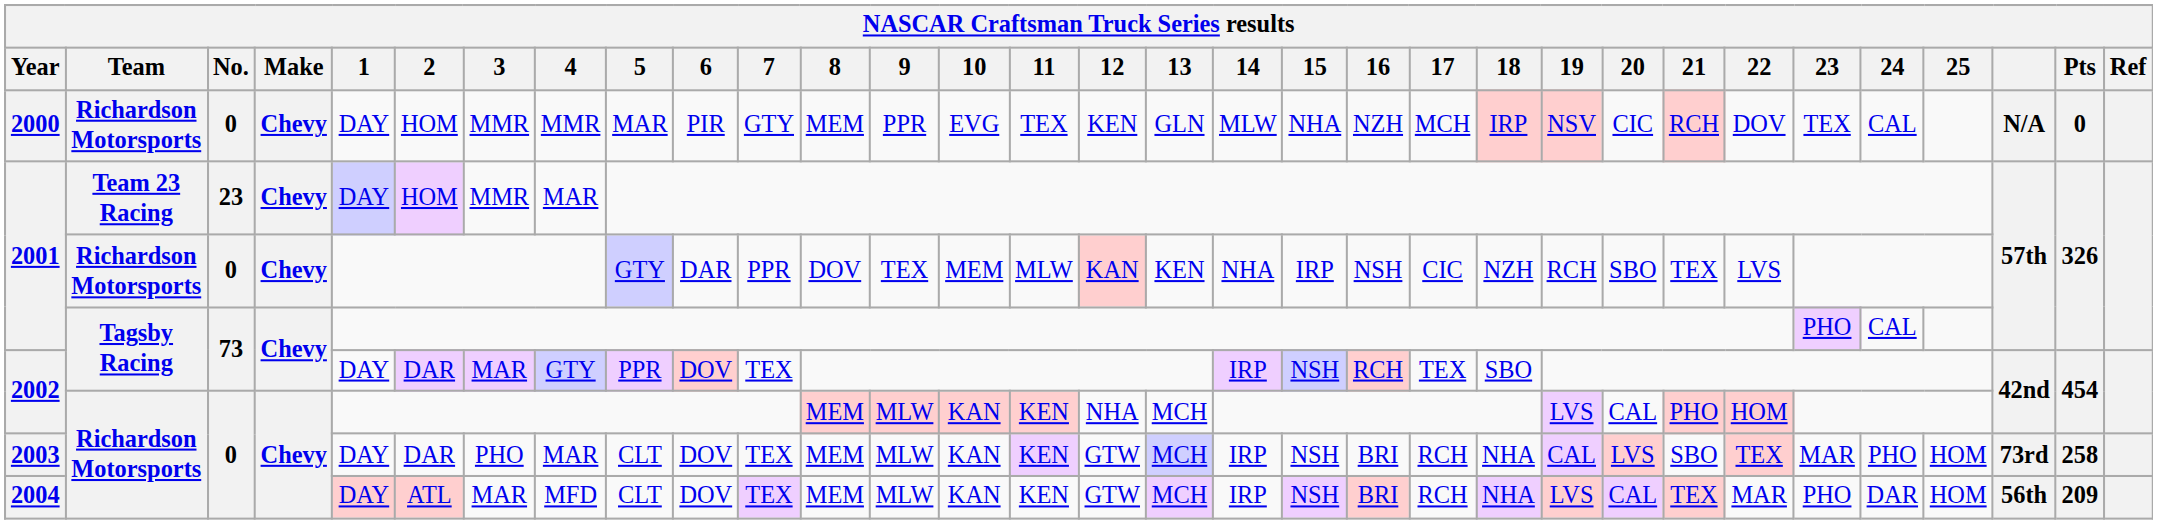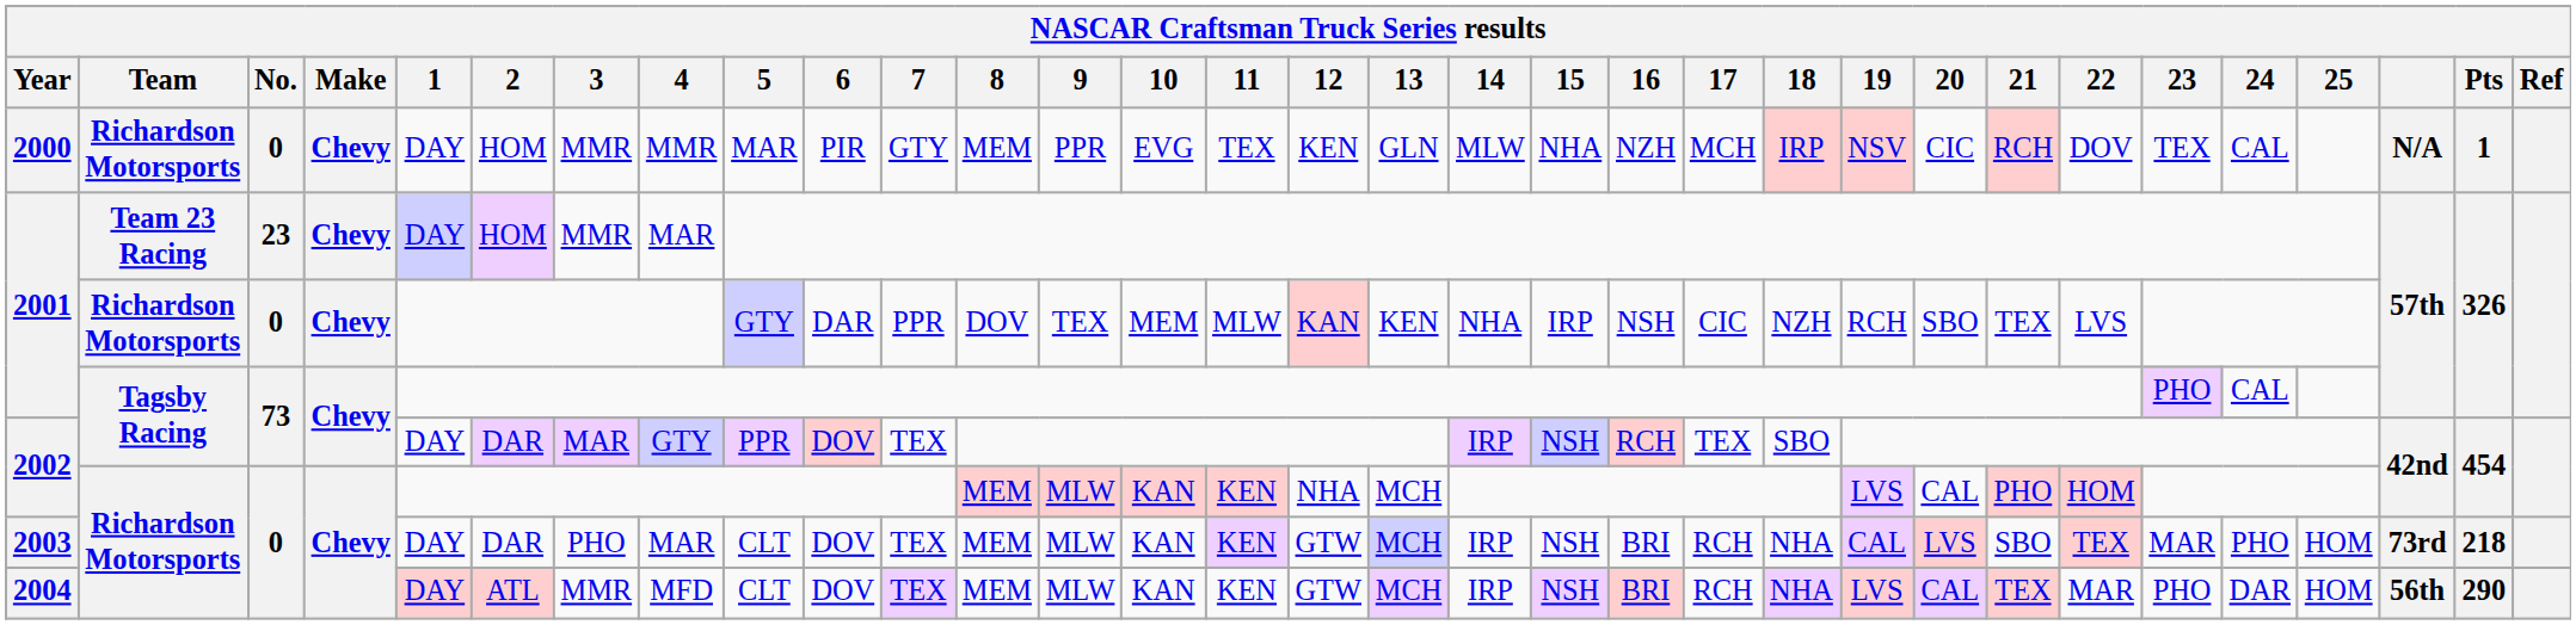 <table class="wikitable" style="text-align:center; font-size:75%">
 <tr>
 <th colspan=32><a href='#'>NASCAR Craftsman Truck Series</a> results</th>
 </tr>
 <tr>
 <th>Year</th>
 <th>Team</th>
 <th>No.</th>
 <th>Make</th>
 <th>1</th>
 <th>2</th>
 <th>3</th>
 <th>4</th>
 <th>5</th>
 <th>6</th>
 <th>7</th>
 <th>8</th>
 <th>9</th>
 <th>10</th>
 <th>11</th>
 <th>12</th>
 <th>13</th>
 <th>14</th>
 <th>15</th>
 <th>16</th>
 <th>17</th>
 <th>18</th>
 <th>19</th>
 <th>20</th>
 <th>21</th>
 <th>22</th>
 <th>23</th>
 <th>24</th>
 <th>25</th>
 <th></th>
 <th>Pts</th>
 <th>Ref</th>
 </tr>
 <tr>
 <th><a href='#'>2000</a></th>
 <th><a href='#'>Richardson Motorsports</a></th>
 <th>0</th>
 <th><a href='#'>Chevy</a></th>
 <td><a href='#'>DAY</a></td>
 <td><a href='#'>HOM</a></td>
 <td><a href='#'>MMR</a></td>
 <td><a href='#'>MMR</a></td>
 <td><a href='#'>MAR</a></td>
 <td><a href='#'>PIR</a></td>
 <td><a href='#'>GTY</a></td>
 <td><a href='#'>MEM</a></td>
 <td><a href='#'>PPR</a></td>
 <td><a href='#'>EVG</a></td>
 <td><a href='#'>TEX</a></td>
 <td><a href='#'>KEN</a></td>
 <td><a href='#'>GLN</a></td>
 <td><a href='#'>MLW</a></td>
 <td><a href='#'>NHA</a></td>
 <td><a href='#'>NZH</a></td>
 <td><a href='#'>MCH</a></td>
 <td style="background:#FFCFCF;"><a href='#'>IRP</a><br></td>
 <td style="background:#FFCFCF;"><a href='#'>NSV</a><br></td>
 <td><a href='#'>CIC</a></td>
 <td style="background:#FFCFCF;"><a href='#'>RCH</a><br></td>
 <td><a href='#'>DOV</a></td>
 <td><a href='#'>TEX</a></td>
 <td><a href='#'>CAL</a></td>
 <td></td>
 <th>N/A</th>
-<th>0</th>
+<th>1</th>
 <th></th>
 </tr>
 <tr>
 <th rowspan=3><a href='#'>2001</a></th>
 <th><a href='#'>Team 23 Racing</a></th>
 <th>23</th>
 <th><a href='#'>Chevy</a></th>
 <td style="background:#CFCFFF;"><a href='#'>DAY</a><br></td>
 <td style="background:#EFCFFF;"><a href='#'>HOM</a><br></td>
 <td><a href='#'>MMR</a></td>
 <td><a href='#'>MAR</a></td>
 <td colspan=21></td>
 <th rowspan=3>57th</th>
 <th rowspan=3>326</th>
 <th rowspan=3></th>
 </tr>
 <tr>
 <th><a href='#'>Richardson Motorsports</a></th>
 <th>0</th>
 <th><a href='#'>Chevy</a></th>
 <td colspan=4></td>
 <td style="background:#CFCFFF;"><a href='#'>GTY</a><br></td>
 <td><a href='#'>DAR</a></td>
 <td><a href='#'>PPR</a></td>
 <td><a href='#'>DOV</a></td>
 <td><a href='#'>TEX</a></td>
 <td><a href='#'>MEM</a></td>
 <td><a href='#'>MLW</a></td>
 <td style="background:#FFCFCF;"><a href='#'>KAN</a><br></td>
 <td><a href='#'>KEN</a></td>
 <td><a href='#'>NHA</a></td>
 <td><a href='#'>IRP</a></td>
 <td><a href='#'>NSH</a></td>
 <td><a href='#'>CIC</a></td>
 <td><a href='#'>NZH</a></td>
 <td><a href='#'>RCH</a></td>
 <td><a href='#'>SBO</a></td>
 <td><a href='#'>TEX</a></td>
 <td><a href='#'>LVS</a></td>
 <td colspan=3></td>
 </tr>
 <tr>
 <th rowspan=2><a href='#'>Tagsby Racing</a></th>
 <th rowspan=2>73</th>
 <th rowspan=2><a href='#'>Chevy</a></th>
 <td colspan=22></td>
 <td style="background:#EFCFFF;"><a href='#'>PHO</a><br></td>
 <td><a href='#'>CAL</a></td>
 <td></td>
 </tr>
 <tr>
 <th rowspan=2><a href='#'>2002</a></th>
 <td><a href='#'>DAY</a></td>
 <td style="background:#EFCFFF;"><a href='#'>DAR</a><br></td>
 <td style="background:#EFCFFF;"><a href='#'>MAR</a><br></td>
 <td style="background:#CFCFFF;"><a href='#'>GTY</a><br></td>
 <td style="background:#EFCFFF;"><a href='#'>PPR</a><br></td>
 <td style="background:#FFCFCF;"><a href='#'>DOV</a><br></td>
 <td><a href='#'>TEX</a></td>
 <td colspan=6></td>
 <td style="background:#EFCFFF;"><a href='#'>IRP</a><br></td>
 <td style="background:#CFCFFF;"><a href='#'>NSH</a><br></td>
 <td style="background:#FFCFCF;"><a href='#'>RCH</a><br></td>
 <td><a href='#'>TEX</a></td>
 <td><a href='#'>SBO</a></td>
 <td colspan=7></td>
 <th rowspan=2>42nd</th>
 <th rowspan=2>454</th>
 <th rowspan=2></th>
 </tr>
 <tr>
 <th rowspan=3><a href='#'>Richardson Motorsports</a></th>
 <th rowspan=3>0</th>
 <th rowspan=3><a href='#'>Chevy</a></th>
 <td colspan=7></td>
 <td style="background:#FFCFCF;"><a href='#'>MEM</a><br></td>
 <td style="background:#FFCFCF;"><a href='#'>MLW</a><br></td>
 <td style="background:#FFCFCF;"><a href='#'>KAN</a><br></td>
 <td style="background:#FFCFCF;"><a href='#'>KEN</a><br></td>
 <td><a href='#'>NHA</a></td>
 <td><a href='#'>MCH</a></td>
 <td colspan=5></td>
 <td style="background:#EFCFFF;"><a href='#'>LVS</a><br></td>
 <td><a href='#'>CAL</a></td>
 <td style="background:#FFCFCF;"><a href='#'>PHO</a><br></td>
 <td style="background:#FFCFCF;"><a href='#'>HOM</a><br></td>
 <td colspan=3></td>
 </tr>
 <tr>
 <th><a href='#'>2003</a></th>
 <td><a href='#'>DAY</a></td>
 <td><a href='#'>DAR</a></td>
 <td><a href='#'>PHO</a></td>
 <td><a href='#'>MAR</a></td>
 <td><a href='#'>CLT</a></td>
 <td><a href='#'>DOV</a></td>
 <td><a href='#'>TEX</a></td>
 <td><a href='#'>MEM</a></td>
 <td><a href='#'>MLW</a></td>
 <td><a href='#'>KAN</a></td>
 <td style="background:#EFCFFF;"><a href='#'>KEN</a><br></td>
 <td><a href='#'>GTW</a></td>
 <td style="background:#CFCFFF;"><a href='#'>MCH</a><br></td>
 <td><a href='#'>IRP</a></td>
 <td><a href='#'>NSH</a></td>
 <td><a href='#'>BRI</a></td>
 <td><a href='#'>RCH</a></td>
 <td><a href='#'>NHA</a></td>
 <td style="background:#EFCFFF;"><a href='#'>CAL</a><br></td>
 <td style="background:#FFCFCF;"><a href='#'>LVS</a><br></td>
 <td><a href='#'>SBO</a></td>
 <td style="background:#FFCFCF;"><a href='#'>TEX</a><br></td>
 <td><a href='#'>MAR</a></td>
 <td><a href='#'>PHO</a></td>
 <td><a href='#'>HOM</a></td>
 <th>73rd</th>
-<th>258</th>
+<th>218</th>
 <th></th>
 </tr>
 <tr>
 <th><a href='#'>2004</a></th>
 <td style="background:#FFCFCF;"><a href='#'>DAY</a><br></td>
 <td style="background:#FFCFCF;"><a href='#'>ATL</a><br></td>
-<td><a href='#'>MAR</a></td>
+<td><a href='#'>MMR</a></td>
 <td><a href='#'>MFD</a></td>
 <td><a href='#'>CLT</a></td>
 <td><a href='#'>DOV</a></td>
 <td style="background:#EFCFFF;"><a href='#'>TEX</a><br></td>
 <td><a href='#'>MEM</a></td>
 <td><a href='#'>MLW</a></td>
 <td><a href='#'>KAN</a></td>
 <td><a href='#'>KEN</a></td>
 <td><a href='#'>GTW</a></td>
 <td style="background:#EFCFFF;"><a href='#'>MCH</a><br></td>
 <td><a href='#'>IRP</a></td>
 <td style="background:#EFCFFF;"><a href='#'>NSH</a><br></td>
 <td style="background:#FFCFCF;"><a href='#'>BRI</a><br></td>
 <td><a href='#'>RCH</a></td>
 <td style="background:#EFCFFF;"><a href='#'>NHA</a><br></td>
 <td style="background:#FFCFCF;"><a href='#'>LVS</a><br></td>
 <td style="background:#EFCFFF;"><a href='#'>CAL</a><br></td>
 <td style="background:#FFCFCF;"><a href='#'>TEX</a><br></td>
 <td><a href='#'>MAR</a></td>
 <td><a href='#'>PHO</a></td>
 <td><a href='#'>DAR</a></td>
 <td><a href='#'>HOM</a></td>
 <th>56th</th>
-<th>209</th>
+<th>290</th>
 <th></th>
 </tr>
 </table>
